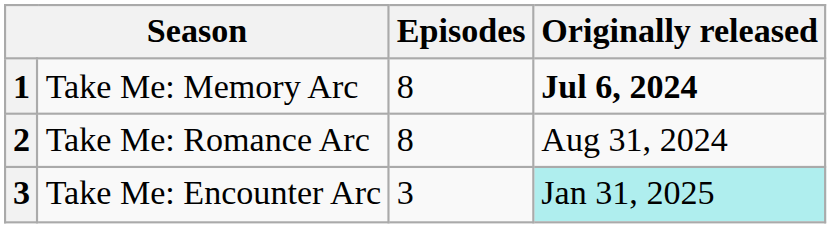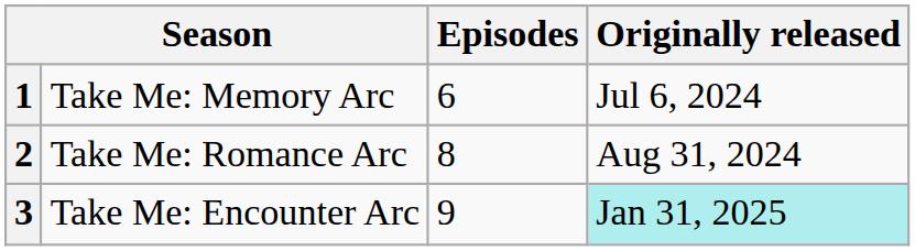 <table class="wikitable">
 <tr>
 <th colspan="2">Season</th>
 <th>Episodes</th>
 <th>Originally released</th>
 </tr>
 <tr>
 <th>1</th>
 <td>Take Me: Memory Arc</td>
-<td>8</td>
-<td><strong>Jul 6, 2024</strong></td>
+<td>6</td>
+<td>Jul 6, 2024</td>
 </tr>
 <tr>
 <th>2</th>
 <td>Take Me: Romance Arc</td>
 <td>8</td>
 <td>Aug 31, 2024</td>
 </tr>
 <tr>
 <th>3</th>
 <td>Take Me: Encounter Arc</td>
-<td>3</td>
+<td>9</td>
 <td style="background: paleturquoise;">Jan 31, 2025</td>
 </tr>
 </table>
